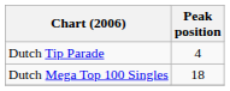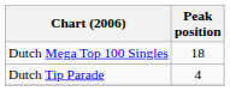 <table class="wikitable">
 <tr>
 <th>Chart (2006)</th>
 <th>Peak<br>position</th>
 </tr>
 <tr>
+<td>Dutch <a href='#'>Mega Top 100 Singles</a></td>
+<td align="center">18</td>
+</tr>
+<tr>
 <td>Dutch <a href='#'>Tip Parade</a></td>
 <td align="center">4</td>
 </tr>
 <tr>
-<td>Dutch <a href='#'>Mega Top 100 Singles</a></td>
-<td align="center">18</td>
-</tr>
-<tr>
 </tr>
 </table>
